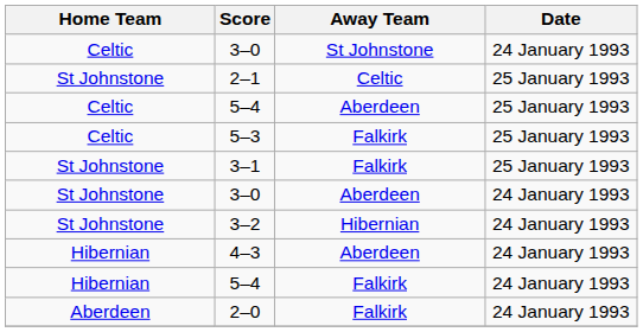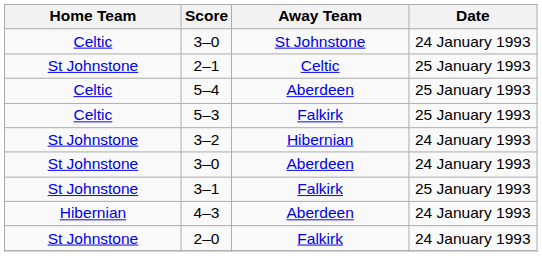 <table class="wikitable" style="text-align:center;">
 <tr>
 <th width=175>Home Team</th>
 <th width=20>Score</th>
 <th width=175>Away Team</th>
 <th width= 125>Date</th>
 </tr>
 <tr>
 <td><a href='#'>Celtic</a></td>
 <td>3–0</td>
 <td><a href='#'>St Johnstone</a></td>
 <td>24 January 1993</td>
 </tr>
 <tr>
 <td><a href='#'>St Johnstone</a></td>
 <td>2–1</td>
 <td><a href='#'>Celtic</a></td>
 <td>25 January 1993</td>
 </tr>
 <tr>
 <td><a href='#'>Celtic</a></td>
 <td>5–4</td>
 <td><a href='#'>Aberdeen</a></td>
 <td>25 January 1993</td>
 </tr>
 <tr>
 <td><a href='#'>Celtic</a></td>
 <td>5–3</td>
 <td><a href='#'>Falkirk</a></td>
 <td>25 January 1993</td>
 </tr>
 <tr>
 <td><a href='#'>St Johnstone</a></td>
-<td>3–1</td>
-<td><a href='#'>Falkirk</a></td>
-<td>25 January 1993</td>
+<td>3–2</td>
+<td><a href='#'>Hibernian</a></td>
+<td>24 January 1993</td>
 </tr>
 <tr>
 <td><a href='#'>St Johnstone</a></td>
 <td>3–0</td>
 <td><a href='#'>Aberdeen</a></td>
 <td>24 January 1993</td>
 </tr>
 <tr>
 <td><a href='#'>St Johnstone</a></td>
-<td>3–2</td>
-<td><a href='#'>Hibernian</a></td>
-<td>24 January 1993</td>
+<td>3–1</td>
+<td><a href='#'>Falkirk</a></td>
+<td>25 January 1993</td>
 </tr>
 <tr>
 <td><a href='#'>Hibernian</a></td>
 <td>4–3</td>
 <td><a href='#'>Aberdeen</a></td>
 <td>24 January 1993</td>
 </tr>
 <tr>
-<td><a href='#'>Hibernian</a></td>
-<td>5–4</td>
-<td><a href='#'>Falkirk</a></td>
-<td>24 January 1993</td>
-</tr>
-<tr>
-<td><a href='#'>Aberdeen</a></td>
+<td><a href='#'>St Johnstone</a></td>
 <td>2–0</td>
 <td><a href='#'>Falkirk</a></td>
 <td>24 January 1993</td>
 </tr>
 <tr>
 </tr>
 </table>
